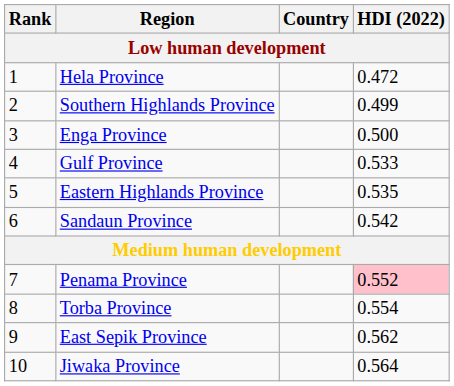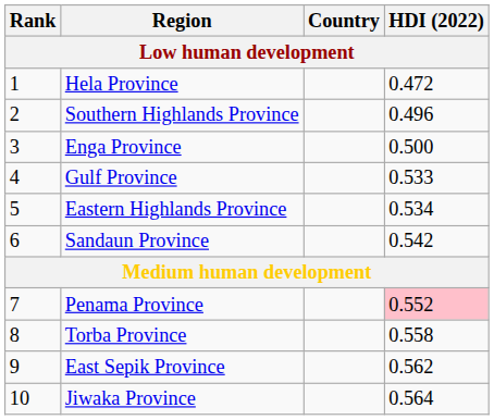 <table class="wikitable sortable">
 <tr>
 <th class="sort">Rank</th>
 <th class="sort">Region</th>
 <th>Country</th>
 <th class="sort">HDI (2022)</th>
 </tr>
 <tr>
 <th colspan="4" style="color:#900;">Low human development</th>
 </tr>
 <tr>
 <td>1</td>
 <td style="text-align:left"><a href='#'>Hela Province</a></td>
 <td></td>
 <td>0.472</td>
 </tr>
 <tr>
 <td>2</td>
 <td><a href='#'>Southern Highlands Province</a></td>
 <td></td>
-<td>0.499</td>
+<td>0.496</td>
 </tr>
 <tr>
 <td>3</td>
 <td style="text-align:left"><a href='#'>Enga Province</a></td>
 <td></td>
 <td>0.500</td>
 </tr>
 <tr>
 <td>4</td>
 <td><a href='#'>Gulf Province</a></td>
 <td></td>
 <td>0.533</td>
 </tr>
 <tr>
 <td>5</td>
 <td><a href='#'>Eastern Highlands Province</a></td>
 <td></td>
-<td>0.535</td>
+<td>0.534</td>
 </tr>
 <tr>
 <td>6</td>
 <td><a href='#'>Sandaun Province</a></td>
 <td></td>
 <td>0.542</td>
 </tr>
 <tr>
 <th colspan="4" style="color:#fc0;">Medium human development</th>
 </tr>
 <tr>
 <td>7</td>
 <td><a href='#'>Penama Province</a></td>
 <td></td>
 <td style="background: pink;">0.552</td>
 </tr>
 <tr>
 <td>8</td>
 <td><a href='#'>Torba Province</a></td>
 <td></td>
-<td>0.554</td>
+<td>0.558</td>
 </tr>
 <tr>
 <td>9</td>
 <td><a href='#'>East Sepik Province</a></td>
 <td></td>
 <td>0.562</td>
 </tr>
 <tr>
 <td>10</td>
 <td><a href='#'>Jiwaka Province</a></td>
 <td></td>
 <td>0.564</td>
 </tr>
 </table>
